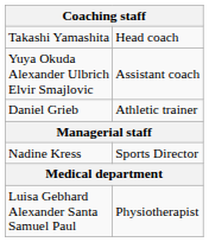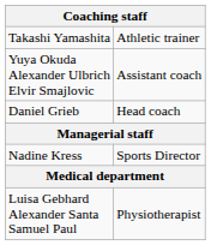 <table class="wikitable">
 <tr>
 <th colspan="2">Coaching staff</th>
 </tr>
 <tr>
 <td> Takashi Yamashita</td>
-<td>Head coach</td>
+<td>Athletic trainer</td>
 </tr>
 <tr>
 <td> Yuya Okuda <br>  Alexander Ulbrich <br>  Elvir Smajlovic</td>
 <td>Assistant coach</td>
 </tr>
 <tr>
 <td> Daniel Grieb</td>
-<td>Athletic trainer</td>
+<td>Head coach</td>
 </tr>
 <tr>
 <th colspan="2">Managerial staff</th>
 </tr>
 <tr>
 <td> Nadine Kress</td>
 <td>Sports Director</td>
 </tr>
 <tr>
 <th colspan="2">Medical department</th>
 </tr>
 <tr>
 <td> Luisa Gebhard <br>  Alexander Santa <br>  Samuel Paul</td>
 <td>Physiotherapist</td>
 </tr>
 </table>
